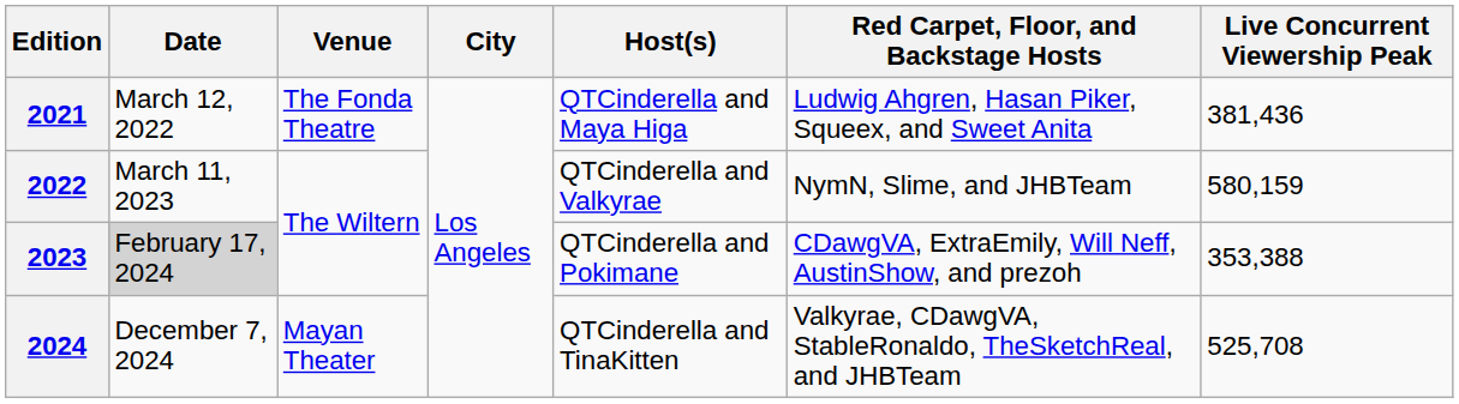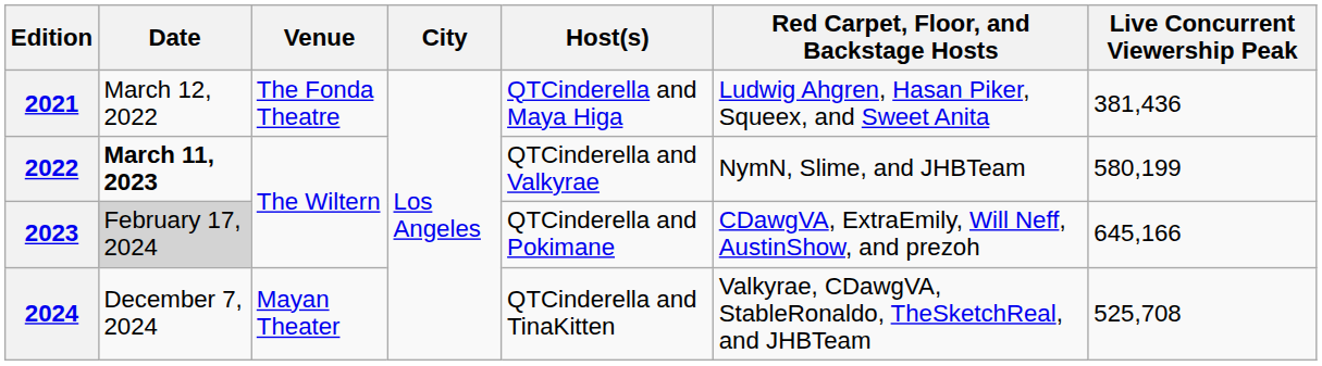 <table class="wikitable">
 <tr>
 <th>Edition</th>
 <th>Date</th>
 <th>Venue</th>
 <th>City</th>
 <th>Host(s)</th>
 <th>Red Carpet, Floor, and Backstage Hosts</th>
 <th>Live Concurrent Viewership Peak</th>
 </tr>
 <tr>
 <th><a href='#'>2021</a><strong></strong></th>
 <td>March 12, 2022</td>
 <td><a href='#'>The Fonda Theatre</a></td>
 <td rowspan="4"><a href='#'>Los Angeles</a></td>
 <td><a href='#'>QTCinderella</a> and <a href='#'>Maya Higa</a></td>
 <td><a href='#'>Ludwig Ahgren</a>, <a href='#'>Hasan Piker</a>, Squeex, and <a href='#'>Sweet Anita</a></td>
 <td>381,436</td>
 </tr>
 <tr>
 <th><a href='#'>2022</a><strong></strong></th>
-<td>March 11, 2023</td>
+<td><strong>March 11, 2023</strong></td>
 <td rowspan="2"><a href='#'>The Wiltern</a></td>
 <td>QTCinderella and <a href='#'>Valkyrae</a></td>
 <td>NymN, Slime, and JHBTeam</td>
-<td>580,159</td>
+<td>580,199</td>
 </tr>
 <tr>
 <th><a href='#'>2023</a><strong></strong></th>
 <td style="background: lightgrey;">February 17, 2024</td>
 <td>QTCinderella and <a href='#'>Pokimane</a></td>
 <td><a href='#'>CDawgVA</a>, ExtraEmily, <a href='#'>Will Neff</a>, <a href='#'>AustinShow</a>, and prezoh</td>
-<td>353,388</td>
+<td>645,166</td>
 </tr>
 <tr>
 <th><a href='#'>2024</a></th>
 <td>December 7, 2024</td>
 <td><a href='#'>Mayan Theater</a></td>
 <td>QTCinderella and TinaKitten</td>
 <td>Valkyrae, CDawgVA, StableRonaldo, <a href='#'>TheSketchReal</a>, and JHBTeam</td>
 <td>525,708</td>
 </tr>
 </table>
